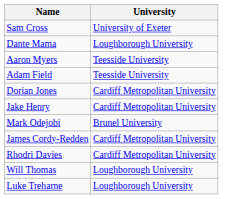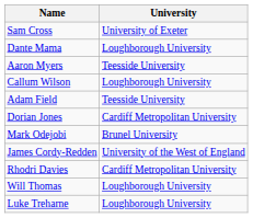 <table class="wikitable sortable" style="font-size:95%;">
 <tr>
 <th>Name</th>
 <th>University</th>
 </tr>
 <tr>
 <td><a href='#'>Sam Cross</a></td>
 <td><a href='#'>University of Exeter</a></td>
 </tr>
 <tr>
 <td><a href='#'>Dante Mama</a></td>
 <td><a href='#'>Loughborough University</a></td>
 </tr>
 <tr>
 <td><a href='#'>Aaron Myers</a></td>
 <td><a href='#'>Teesside University</a></td>
 </tr>
 <tr>
+<td><a href='#'>Callum Wilson</a></td>
+<td><a href='#'>Loughborough University</a></td>
+</tr>
+<tr>
 <td><a href='#'>Adam Field</a></td>
 <td><a href='#'>Teesside University</a></td>
 </tr>
 <tr>
 <td><a href='#'>Dorian Jones</a></td>
 <td><a href='#'>Cardiff Metropolitan University</a></td>
 </tr>
 <tr>
-<td><a href='#'>Jake Henry</a></td>
-<td><a href='#'>Cardiff Metropolitan University</a></td>
-</tr>
-<tr>
 <td><a href='#'>Mark Odejobi</a></td>
 <td><a href='#'>Brunel University</a></td>
 </tr>
 <tr>
 <td><a href='#'>James Cordy-Redden</a></td>
-<td><a href='#'>Cardiff Metropolitan University</a></td>
+<td><a href='#'>University of the West of England</a></td>
 </tr>
 <tr>
 <td><a href='#'>Rhodri Davies</a></td>
 <td><a href='#'>Cardiff Metropolitan University</a></td>
 </tr>
 <tr>
 <td><a href='#'>Will Thomas</a></td>
 <td><a href='#'>Loughborough University</a></td>
 </tr>
 <tr>
 <td><a href='#'>Luke Treharne</a></td>
 <td><a href='#'>Loughborough University</a></td>
 </tr>
 </table>
